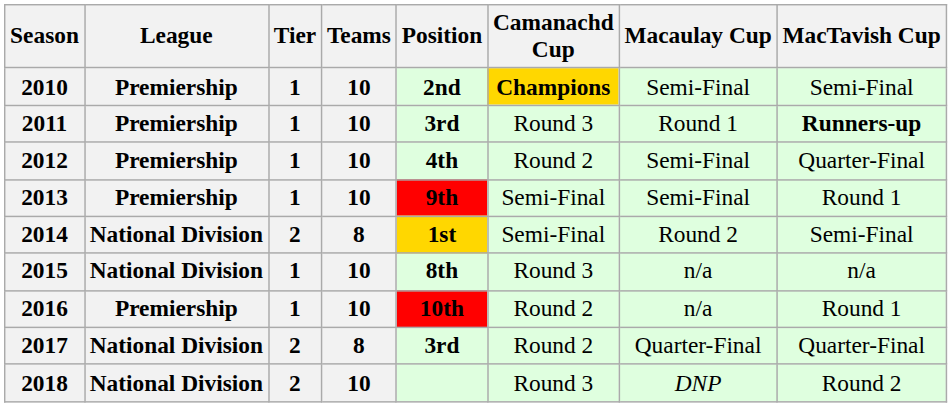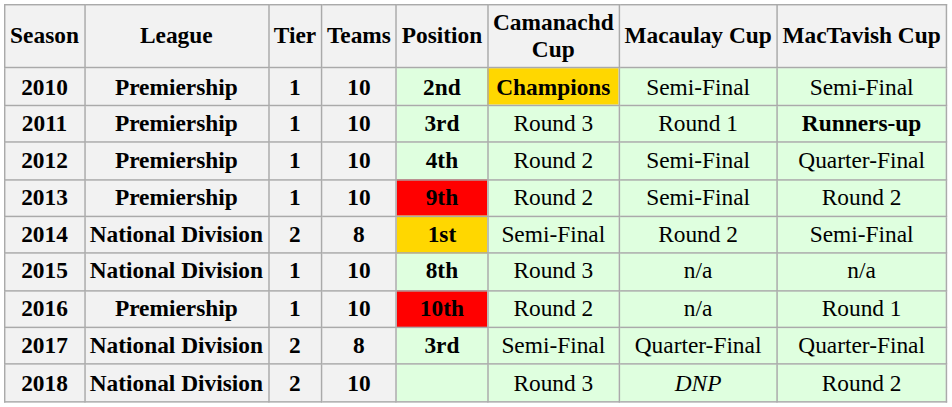 <table class="wikitable" style="text-align:center">
 <tr>
 <th>Season</th>
 <th>League</th>
 <th>Tier</th>
 <th>Teams</th>
 <th>Position</th>
 <th>Camanachd Cup</th>
 <th>Macaulay Cup</th>
 <th>MacTavish Cup</th>
 </tr>
 <tr>
 <th>2010</th>
 <th>Premiership</th>
 <th>1</th>
 <th>10</th>
 <td bgcolor="#dfffdf"><strong>2nd</strong></td>
 <td style="width:20px; background:gold;"><strong>Champions</strong></td>
 <td bgcolor="#dfffdf">Semi-Final</td>
 <td bgcolor="#dfffdf">Semi-Final</td>
 </tr>
 <tr>
 <th>2011</th>
 <th>Premiership</th>
 <th>1</th>
 <th>10</th>
 <td bgcolor="#dfffdf"><strong>3rd</strong></td>
 <td bgcolor="#dfffdf">Round 3</td>
 <td bgcolor="#dfffdf">Round 1</td>
 <td bgcolor="#dfffdf"><strong>Runners-up</strong></td>
 </tr>
 <tr>
 <th>2012</th>
 <th>Premiership</th>
 <th>1</th>
 <th>10</th>
 <td bgcolor="#dfffdf"><strong>4th</strong></td>
 <td bgcolor="#dfffdf">Round 2</td>
 <td bgcolor="#dfffdf">Semi-Final</td>
 <td bgcolor="#dfffdf">Quarter-Final</td>
 </tr>
 <tr>
 <th>2013</th>
 <th>Premiership</th>
 <th>1</th>
 <th>10</th>
 <td style="width:20px; background:red;"><strong>9th</strong></td>
+<td bgcolor="#dfffdf">Round 2</td>
 <td bgcolor="#dfffdf">Semi-Final</td>
-<td bgcolor="#dfffdf">Semi-Final</td>
-<td bgcolor="#dfffdf">Round 1</td>
+<td bgcolor="#dfffdf">Round 2</td>
 </tr>
 <tr>
 <th>2014</th>
 <th>National Division</th>
 <th>2</th>
 <th>8</th>
 <td style="width:20px; background:gold;"><strong>1st</strong></td>
 <td bgcolor="#dfffdf">Semi-Final</td>
 <td bgcolor="#dfffdf">Round 2</td>
 <td bgcolor="#dfffdf">Semi-Final</td>
 </tr>
 <tr>
 <th>2015</th>
 <th>National Division</th>
 <th>1</th>
 <th>10</th>
 <td bgcolor="#dfffdf"><strong>8th</strong></td>
 <td bgcolor="#dfffdf">Round 3</td>
 <td bgcolor="#dfffdf">n/a</td>
 <td bgcolor="#dfffdf">n/a</td>
 </tr>
 <tr>
 <th>2016</th>
 <th>Premiership</th>
 <th>1</th>
 <th>10</th>
 <td style="width:20px; background:red;"><strong>10th</strong></td>
 <td bgcolor="#dfffdf">Round 2</td>
 <td bgcolor="#dfffdf">n/a</td>
 <td bgcolor="#dfffdf">Round 1</td>
 </tr>
 <tr>
 <th>2017</th>
 <th>National Division</th>
 <th>2</th>
 <th>8</th>
 <td bgcolor="#dfffdf"><strong>3rd</strong></td>
-<td bgcolor="#dfffdf">Round 2</td>
+<td bgcolor="#dfffdf">Semi-Final</td>
 <td bgcolor="#dfffdf">Quarter-Final</td>
 <td bgcolor="#dfffdf">Quarter-Final</td>
 </tr>
 <tr>
 <th>2018</th>
 <th>National Division</th>
 <th>2</th>
 <th>10</th>
 <td bgcolor="#dfffdf"></td>
 <td bgcolor="#dfffdf">Round 3</td>
 <td bgcolor="#dfffdf"><em>DNP</em></td>
 <td bgcolor="#dfffdf">Round 2</td>
 </tr>
 </table>
